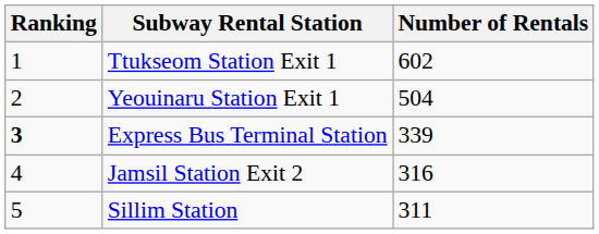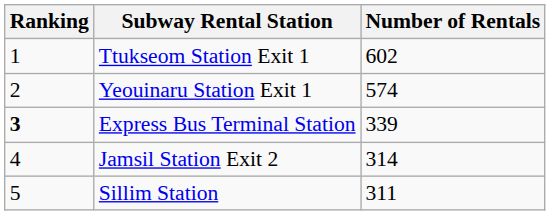 <table class="wikitable">
 <tr>
 <th>Ranking</th>
 <th>Subway Rental Station</th>
 <th>Number of Rentals</th>
 </tr>
 <tr>
 <td>1</td>
 <td><a href='#'>Ttukseom Station</a> Exit 1</td>
 <td>602</td>
 </tr>
 <tr>
 <td>2</td>
 <td><a href='#'>Yeouinaru Station</a> Exit 1</td>
-<td>504</td>
+<td>574</td>
 </tr>
 <tr>
 <td><strong>3</strong></td>
 <td><a href='#'>Express Bus Terminal Station</a></td>
 <td>339</td>
 </tr>
 <tr>
 <td>4</td>
 <td><a href='#'>Jamsil Station</a> Exit 2</td>
-<td>316</td>
+<td>314</td>
 </tr>
 <tr>
 <td>5</td>
 <td><a href='#'>Sillim Station</a></td>
 <td>311</td>
 </tr>
 </table>
